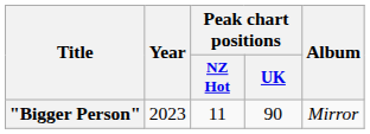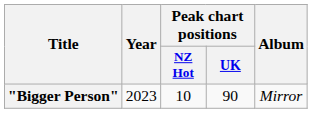 <table class="wikitable plainrowheaders" style="text-align:center;">
 <tr>
 <th scope="col" rowspan="2">Title</th>
 <th scope="col" rowspan="2">Year</th>
 <th scope="col" colspan="2">Peak chart positions</th>
 <th scope="col" rowspan="2">Album</th>
 </tr>
 <tr>
 <th scope="col" style="width:3em;font-size:85%;"><a href='#'>NZ<br>Hot</a><br></th>
 <th scope="col" style="width:3em;font-size:90%;"><a href='#'>UK</a><br></th>
 </tr>
 <tr>
 <th scope="row">"Bigger Person"</th>
 <td>2023</td>
-<td>11</td>
+<td>10</td>
 <td>90</td>
 <td><em>Mirror</em></td>
 </tr>
 </table>
